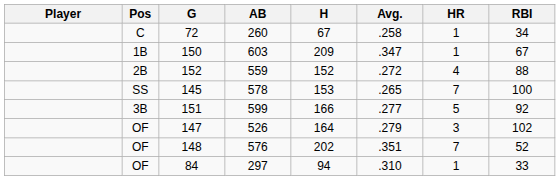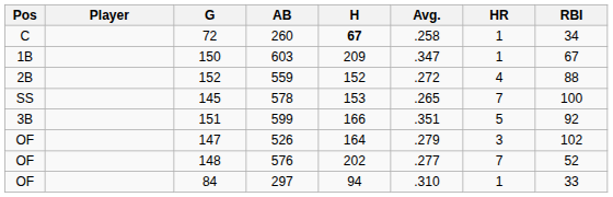 <table class="wikitable sortable">
 <tr>
+<th bgcolor="#DDDDFF" width="5%">Pos</th>
 <th bgcolor="#DDDDFF" width="16%">Player</th>
-<th bgcolor="#DDDDFF" width="5%">Pos</th>
 <th bgcolor="#DDDDFF" width="9%">G</th>
 <th bgcolor="#DDDDFF" width="9%">AB</th>
 <th bgcolor="#DDDDFF" width="9%">H</th>
 <th bgcolor="#DDDDFF" width="9%">Avg.</th>
 <th bgcolor="#DDDDFF" width="9%">HR</th>
 <th bgcolor="#DDDDFF" width="9%">RBI</th>
 </tr>
 <tr align="center">
+<td>C</td>
 <td></td>
-<td>C</td>
 <td>72</td>
 <td>260</td>
-<td>67</td>
+<td><strong>67</strong></td>
 <td>.258</td>
 <td>1</td>
 <td>34</td>
 </tr>
 <tr align="center">
+<td>1B</td>
 <td></td>
-<td>1B</td>
 <td>150</td>
 <td>603</td>
 <td>209</td>
 <td>.347</td>
 <td>1</td>
 <td>67</td>
 </tr>
 <tr align="center">
+<td>2B</td>
 <td></td>
-<td>2B</td>
 <td>152</td>
 <td>559</td>
 <td>152</td>
 <td>.272</td>
 <td>4</td>
 <td>88</td>
 </tr>
 <tr align="center">
+<td>SS</td>
 <td></td>
-<td>SS</td>
 <td>145</td>
 <td>578</td>
 <td>153</td>
 <td>.265</td>
 <td>7</td>
 <td>100</td>
 </tr>
 <tr align="center">
+<td>3B</td>
 <td></td>
-<td>3B</td>
 <td>151</td>
 <td>599</td>
 <td>166</td>
-<td>.277</td>
+<td>.351</td>
 <td>5</td>
 <td>92</td>
 </tr>
 <tr align="center">
+<td>OF</td>
 <td></td>
-<td>OF</td>
 <td>147</td>
 <td>526</td>
 <td>164</td>
 <td>.279</td>
 <td>3</td>
 <td>102</td>
 </tr>
 <tr align="center">
+<td>OF</td>
 <td></td>
-<td>OF</td>
 <td>148</td>
 <td>576</td>
 <td>202</td>
-<td>.351</td>
+<td>.277</td>
 <td>7</td>
 <td>52</td>
 </tr>
 <tr align="center">
+<td>OF</td>
 <td></td>
-<td>OF</td>
 <td>84</td>
 <td>297</td>
 <td>94</td>
 <td>.310</td>
 <td>1</td>
 <td>33</td>
 </tr>
 </table>
